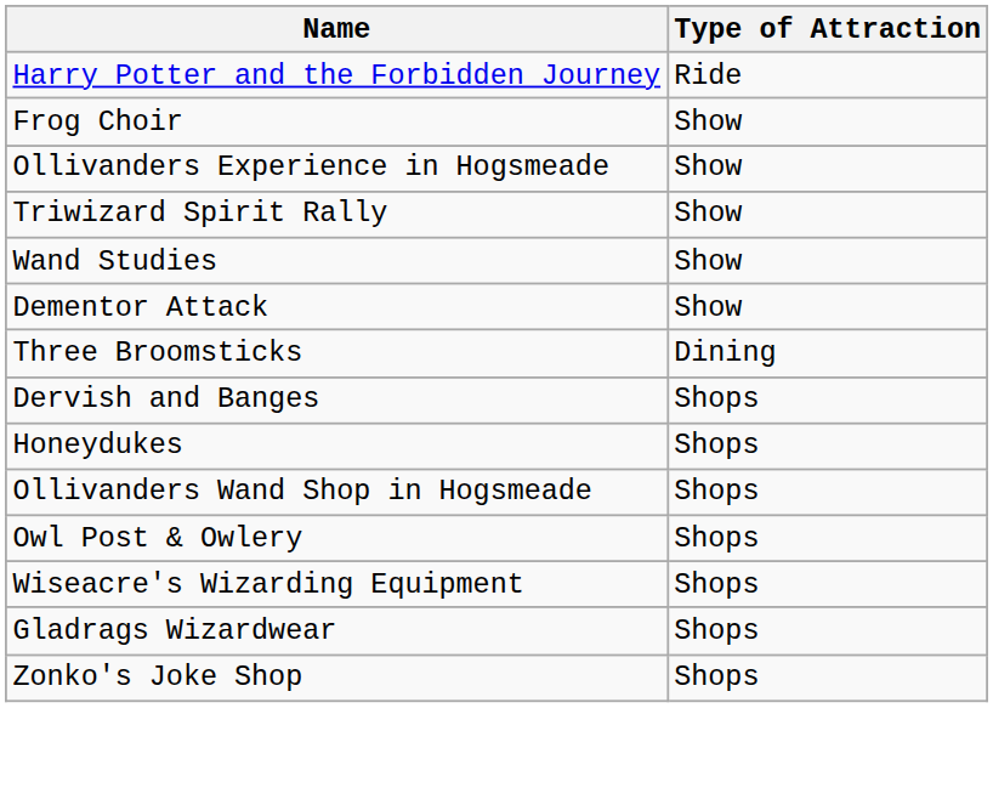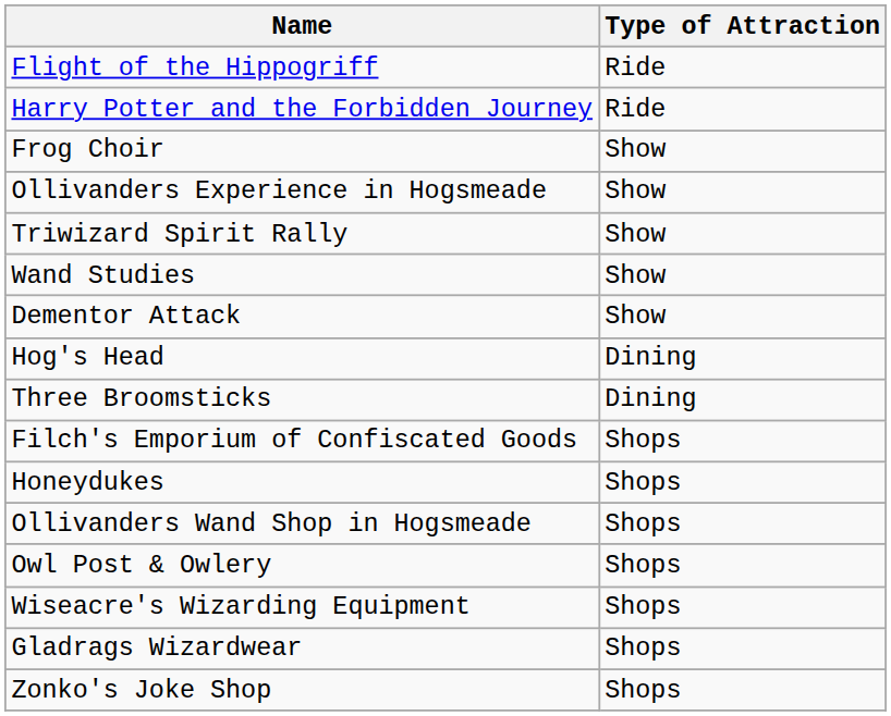 <table class="wikitable">
 <tr>
 <th>Name</th>
 <th>Type of Attraction</th>
+</tr>
+<tr>
+<td><a href='#'>Flight of the Hippogriff</a></td>
+<td>Ride</td>
 </tr>
 <tr>
 <td><a href='#'>Harry Potter and the Forbidden Journey</a></td>
 <td>Ride</td>
 </tr>
 <tr>
 <td>Frog Choir</td>
 <td>Show</td>
 </tr>
 <tr>
 <td>Ollivanders Experience in Hogsmeade</td>
 <td>Show</td>
 </tr>
 <tr>
 <td>Triwizard Spirit Rally</td>
 <td>Show</td>
 </tr>
 <tr>
 <td>Wand Studies</td>
 <td>Show</td>
 </tr>
 <tr>
 <td>Dementor Attack</td>
 <td>Show</td>
 </tr>
 <tr>
+<td>Hog's Head</td>
+<td>Dining</td>
+</tr>
+<tr>
 <td>Three Broomsticks</td>
 <td>Dining</td>
 </tr>
 <tr>
-<td>Dervish and Banges</td>
+<td>Filch's Emporium of Confiscated Goods</td>
 <td>Shops</td>
 </tr>
 <tr>
 <td>Honeydukes</td>
 <td>Shops</td>
 </tr>
 <tr>
 <td>Ollivanders Wand Shop in Hogsmeade</td>
 <td>Shops</td>
 </tr>
 <tr>
 <td>Owl Post & Owlery</td>
 <td>Shops</td>
 </tr>
 <tr>
 <td>Wiseacre's Wizarding Equipment</td>
 <td>Shops</td>
 </tr>
 <tr>
 <td>Gladrags Wizardwear</td>
 <td>Shops</td>
 </tr>
 <tr>
 <td>Zonko's Joke Shop</td>
 <td>Shops</td>
 </tr>
 </table>
